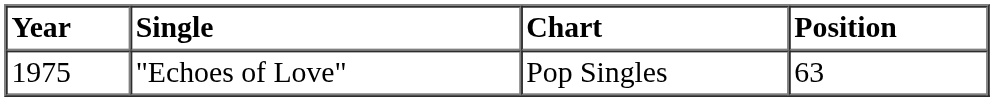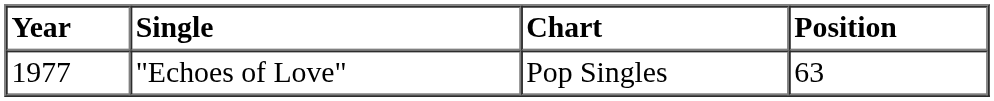 <table border=1 cellspacing=0 cellpadding=2 width="60%">
 <tr>
 <th align="left">Year</th>
 <th align="left">Single</th>
 <th align="left">Chart</th>
 <th align="left">Position</th>
 </tr>
 <tr>
-<td>1975</td>
+<td>1977</td>
 <td>"Echoes of Love"</td>
 <td>Pop Singles</td>
 <td>63</td>
 </tr>
 <tr>
 </tr>
 </table>
